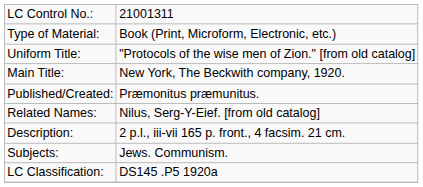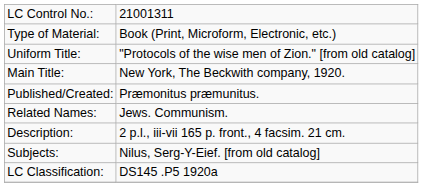 <table class="wikitable">
 <tr valign="top">
 <td>LC Control No.:</td>
 <td>21001311</td>
 </tr>
 <tr valign="top">
 <td>Type of Material:</td>
 <td>Book (Print, Microform, Electronic, etc.)</td>
 </tr>
 <tr valign="top">
 <td>Uniform Title:</td>
 <td>"Protocols of the wise men of Zion." [from old catalog]</td>
 </tr>
 <tr valign="top">
 <td>Main Title:</td>
 <td>New York, The Beckwith company, 1920.</td>
 </tr>
 <tr valign="top">
 <td>Published/Created:</td>
 <td>Præmonitus præmunitus.<br></td>
 </tr>
 <tr valign="top">
 <td>Related Names:</td>
-<td>Nilus, Serg-Y-Eief. [from old catalog]</td>
+<td>Jews.     Communism.</td>
 </tr>
 <tr valign="top">
 <td>Description:</td>
 <td>2 p.l., iii-vii 165 p. front., 4 facsim. 21 cm.</td>
 </tr>
 <tr valign="top">
 <td>Subjects:</td>
-<td>Jews.     Communism.</td>
+<td>Nilus, Serg-Y-Eief. [from old catalog]</td>
 </tr>
 <tr valign="top">
 <td>LC Classification:</td>
 <td>DS145 .P5 1920a</td>
 </tr>
 <tr>
 </tr>
 </table>
